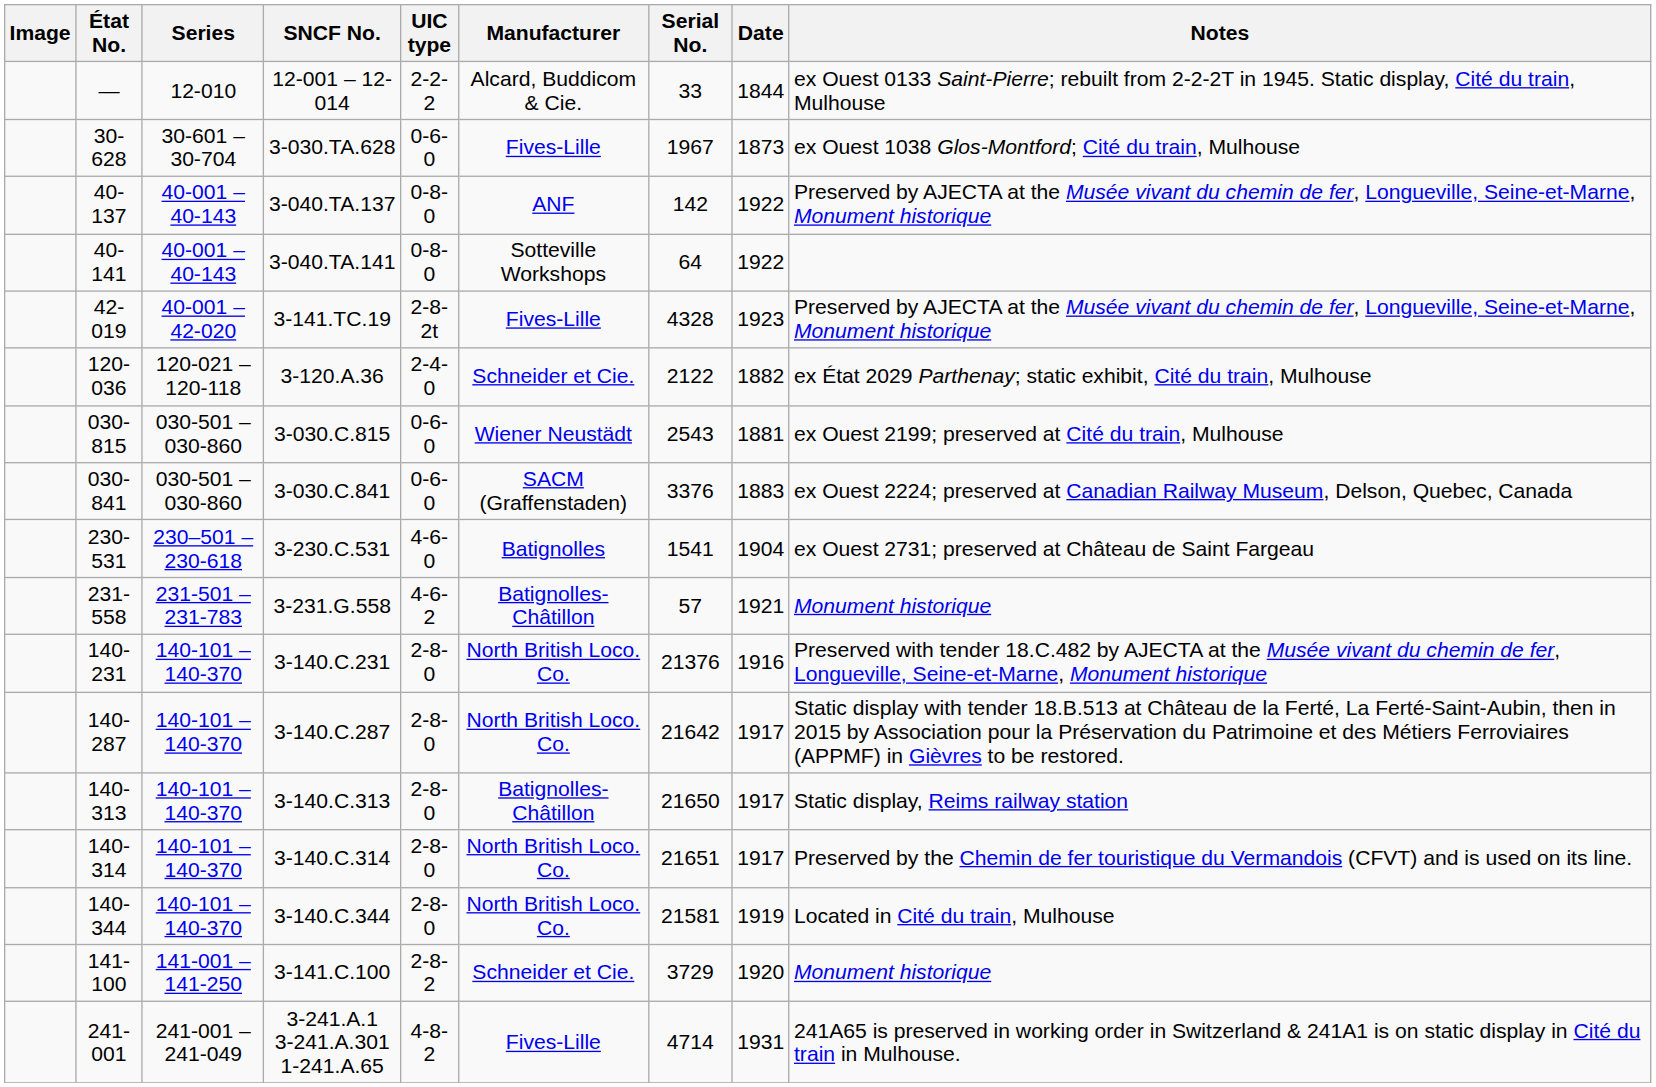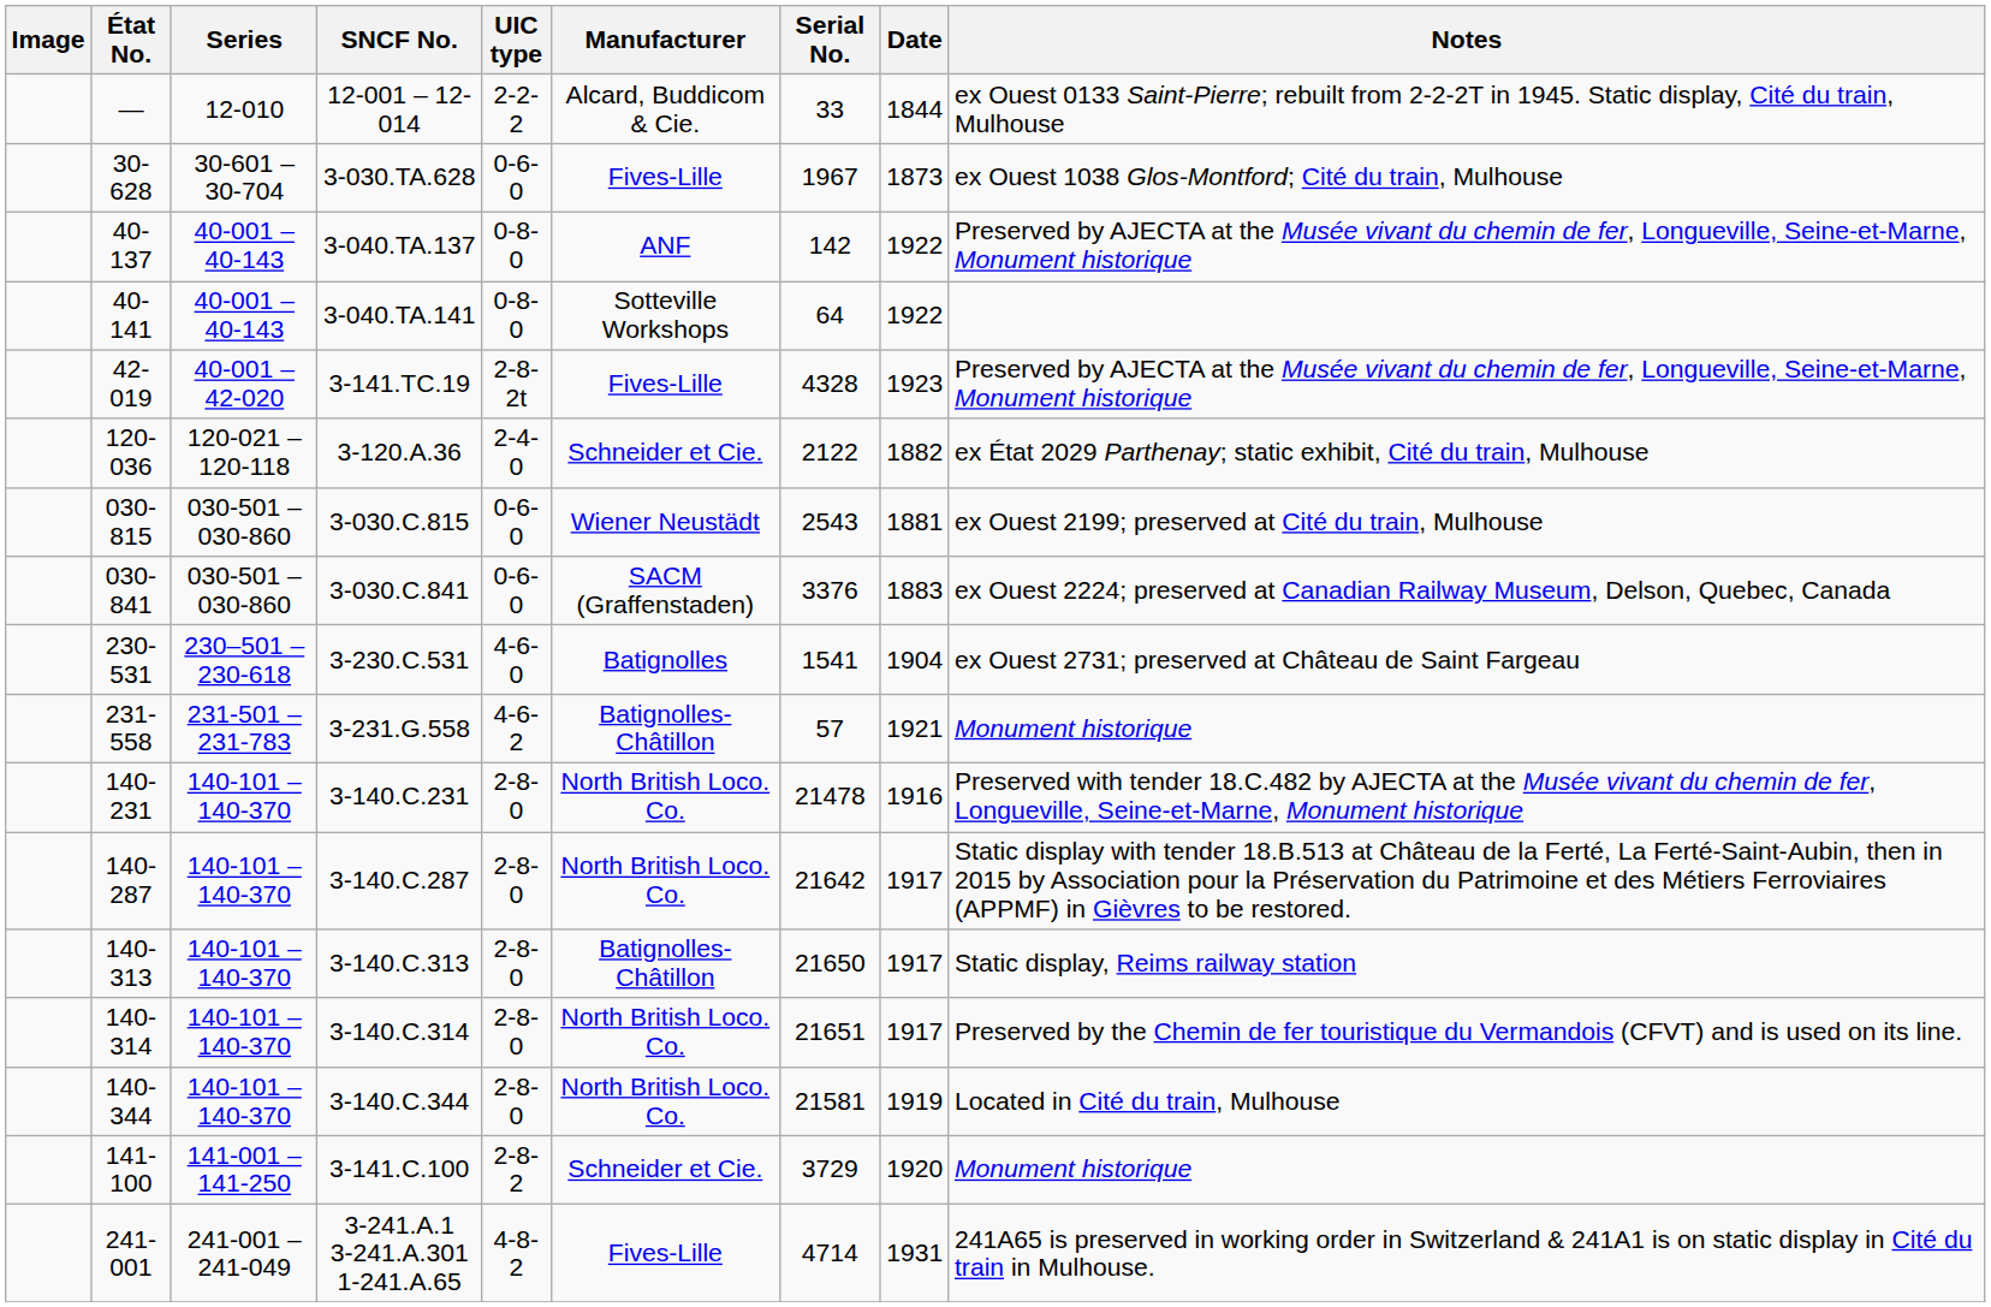 <table class=wikitable style=text-align:center>
 <tr>
 <th>Image</th>
 <th>État No.</th>
 <th>Series</th>
 <th>SNCF No.</th>
 <th>UIC<br>type</th>
 <th>Manufacturer</th>
 <th>Serial No.</th>
 <th>Date</th>
 <th>Notes</th>
 </tr>
 <tr>
 <td></td>
 <td>—</td>
 <td>12-010</td>
 <td>12-001 – 12-014</td>
 <td>2-2-2</td>
 <td>Alcard, Buddicom & Cie.</td>
 <td>33</td>
 <td>1844</td>
 <td align=left>ex Ouest 0133 <em>Saint-Pierre</em>; rebuilt from 2-2-2T in 1945. Static display, <a href='#'>Cité du train</a>, Mulhouse </td>
 </tr>
 <tr>
 <td></td>
 <td>30-628</td>
 <td>30-601 – 30-704</td>
 <td>3-030.TA.628</td>
 <td>0-6-0</td>
 <td><a href='#'>Fives-Lille</a></td>
 <td>1967</td>
 <td>1873</td>
 <td align=left>ex Ouest 1038 <em>Glos-Montford</em>; <a href='#'>Cité du train</a>, Mulhouse </td>
 </tr>
 <tr>
 <td></td>
 <td>40-137</td>
 <td><a href='#'>40-001 – 40-143</a></td>
 <td>3-040.TA.137</td>
 <td>0-8-0</td>
 <td><a href='#'>ANF</a></td>
 <td>142</td>
 <td>1922</td>
 <td align=left>Preserved by AJECTA at the <em><a href='#'>Musée vivant du chemin de fer</a></em>, <a href='#'>Longueville, Seine-et-Marne</a>,  <em><a href='#'>Monument historique</a></em> </td>
 </tr>
 <tr>
 <td></td>
 <td>40-141</td>
 <td><a href='#'>40-001 – 40-143</a></td>
 <td>3-040.TA.141</td>
 <td>0-8-0</td>
 <td>Sotteville Workshops</td>
 <td>64</td>
 <td>1922</td>
 <td align=left></td>
 </tr>
 <tr>
 <td></td>
 <td>42-019</td>
 <td><a href='#'>40-001 – 42-020</a></td>
 <td>3-141.TC.19</td>
 <td>2-8-2t</td>
 <td><a href='#'>Fives-Lille</a></td>
 <td>4328</td>
 <td>1923</td>
 <td align=left>Preserved by AJECTA at the <em><a href='#'>Musée vivant du chemin de fer</a></em>, <a href='#'>Longueville, Seine-et-Marne</a>,  <em><a href='#'>Monument historique</a></em> </td>
 </tr>
 <tr>
 <td></td>
 <td>120-036</td>
 <td>120-021 – 120-118</td>
 <td>3-120.A.36</td>
 <td>2-4-0</td>
 <td><a href='#'>Schneider et Cie.</a></td>
 <td>2122</td>
 <td>1882</td>
 <td align=left>ex État 2029 <em>Parthenay</em>; static exhibit, <a href='#'>Cité du train</a>, Mulhouse </td>
 </tr>
 <tr>
 <td></td>
 <td>030-815</td>
 <td>030-501 – 030-860</td>
 <td>3-030.C.815</td>
 <td>0-6-0</td>
 <td><a href='#'>Wiener Neustädt</a></td>
 <td>2543</td>
 <td>1881</td>
 <td align=left>ex Ouest 2199; preserved at <a href='#'>Cité du train</a>, Mulhouse </td>
 </tr>
 <tr>
 <td></td>
 <td>030-841</td>
 <td>030-501 – 030-860</td>
 <td>3-030.C.841</td>
 <td>0-6-0</td>
 <td><a href='#'>SACM</a> (Graffenstaden)</td>
 <td>3376</td>
 <td>1883</td>
 <td align=left>ex Ouest 2224; preserved at <a href='#'>Canadian Railway Museum</a>, Delson, Quebec, Canada </td>
 </tr>
 <tr>
 <td></td>
 <td>230-531</td>
 <td><a href='#'>230–501 – 230-618</a></td>
 <td>3-230.C.531</td>
 <td>4-6-0</td>
 <td><a href='#'>Batignolles</a></td>
 <td>1541</td>
 <td>1904</td>
 <td align=left>ex Ouest 2731; preserved at Château de Saint Fargeau</td>
 </tr>
 <tr>
 <td></td>
 <td>231-558</td>
 <td><a href='#'>231-501 – 231-783</a></td>
 <td>3-231.G.558</td>
 <td>4-6-2</td>
 <td><a href='#'>Batignolles-Châtillon</a></td>
 <td>57</td>
 <td>1921</td>
 <td align=left> <em><a href='#'>Monument historique</a></em> </td>
 </tr>
 <tr>
 <td></td>
 <td>140-231</td>
 <td><a href='#'>140-101 – 140-370</a></td>
 <td>3-140.C.231</td>
 <td>2-8-0</td>
 <td><a href='#'>North British Loco. Co.</a></td>
-<td>21376</td>
+<td>21478</td>
 <td>1916</td>
 <td align=left>Preserved with tender 18.C.482 by AJECTA at the <em><a href='#'>Musée vivant du chemin de fer</a></em>, <a href='#'>Longueville, Seine-et-Marne</a>,  <em><a href='#'>Monument historique</a></em> </td>
 </tr>
 <tr>
 <td></td>
 <td>140-287</td>
 <td><a href='#'>140-101 – 140-370</a></td>
 <td>3-140.C.287</td>
 <td>2-8-0</td>
 <td><a href='#'>North British Loco. Co.</a></td>
 <td>21642</td>
 <td>1917</td>
 <td align=left>Static display with tender 18.B.513 at Château de la Ferté, La Ferté-Saint-Aubin, then in 2015 by Association pour la Préservation du Patrimoine et des Métiers Ferroviaires (APPMF) in <a href='#'>Gièvres</a> to be restored.</td>
 </tr>
 <tr>
 <td></td>
 <td>140-313</td>
 <td><a href='#'>140-101 – 140-370</a></td>
 <td>3-140.C.313</td>
 <td>2-8-0</td>
 <td><a href='#'>Batignolles-Châtillon</a></td>
 <td>21650</td>
 <td>1917</td>
 <td align=left>Static display, <a href='#'>Reims railway station</a> </td>
 </tr>
 <tr>
 <td></td>
 <td>140-314</td>
 <td><a href='#'>140-101 – 140-370</a></td>
 <td>3-140.C.314</td>
 <td>2-8-0</td>
 <td><a href='#'>North British Loco. Co.</a></td>
 <td>21651</td>
 <td>1917</td>
 <td align=left>Preserved by the <a href='#'>Chemin de fer touristique du Vermandois</a> (CFVT) and is used on its line.</td>
 </tr>
 <tr>
 <td></td>
 <td>140-344</td>
 <td><a href='#'>140-101 – 140-370</a></td>
 <td>3-140.C.344</td>
 <td>2-8-0</td>
 <td><a href='#'>North British Loco. Co.</a></td>
 <td>21581</td>
 <td>1919</td>
 <td align=left>Located in <a href='#'>Cité du train</a>, Mulhouse </td>
 </tr>
 <tr>
 <td></td>
 <td>141-100</td>
 <td><a href='#'>141-001 – 141-250</a></td>
 <td>3-141.C.100</td>
 <td>2-8-2</td>
 <td><a href='#'>Schneider et Cie.</a></td>
 <td>3729</td>
 <td>1920</td>
 <td align=left> <em><a href='#'>Monument historique</a></em> </td>
 </tr>
 <tr>
 <td></td>
 <td>241-001</td>
 <td>241-001 – 241-049</td>
 <td>3-241.A.1<br>3-241.A.301<br>1-241.A.65</td>
 <td>4-8-2</td>
 <td><a href='#'>Fives-Lille</a></td>
 <td>4714</td>
 <td>1931</td>
 <td align=left>241A65 is preserved in working order in Switzerland & 241A1 is on static display in <a href='#'>Cité du train</a> in Mulhouse.</td>
 </tr>
 <tr>
 </tr>
 </table>
